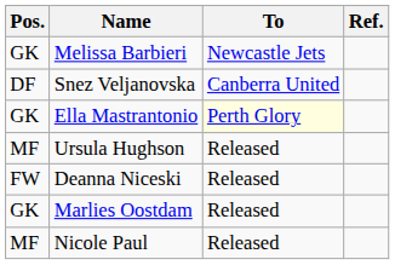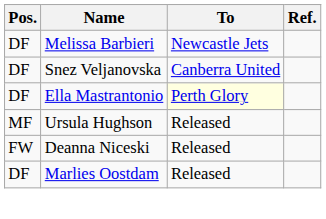 <table class="wikitable">
 <tr>
 <th>Pos.</th>
 <th>Name</th>
 <th>To</th>
 <th>Ref.</th>
 </tr>
 <tr>
-<td>GK</td>
+<td>DF</td>
 <td> <a href='#'>Melissa Barbieri</a></td>
 <td> <a href='#'>Newcastle Jets</a></td>
 <td></td>
 </tr>
 <tr>
 <td>DF</td>
 <td> Snez Veljanovska</td>
 <td> <a href='#'>Canberra United</a></td>
 <td></td>
 </tr>
 <tr>
-<td>GK</td>
+<td>DF</td>
 <td> <a href='#'>Ella Mastrantonio</a></td>
 <td style="background: lightyellow;"> <a href='#'>Perth Glory</a></td>
 <td></td>
 </tr>
 <tr>
 <td>MF</td>
 <td> Ursula Hughson</td>
 <td>Released</td>
 <td></td>
 </tr>
 <tr>
 <td>FW</td>
 <td> Deanna Niceski</td>
 <td>Released</td>
 <td></td>
 </tr>
 <tr>
-<td>GK</td>
+<td>DF</td>
 <td> <a href='#'>Marlies Oostdam</a></td>
 <td>Released</td>
 <td></td>
 </tr>
-<tr>
-<td>MF</td>
-<td> Nicole Paul</td>
-<td>Released</td>
-<td></td>
-</tr>
 </table>
